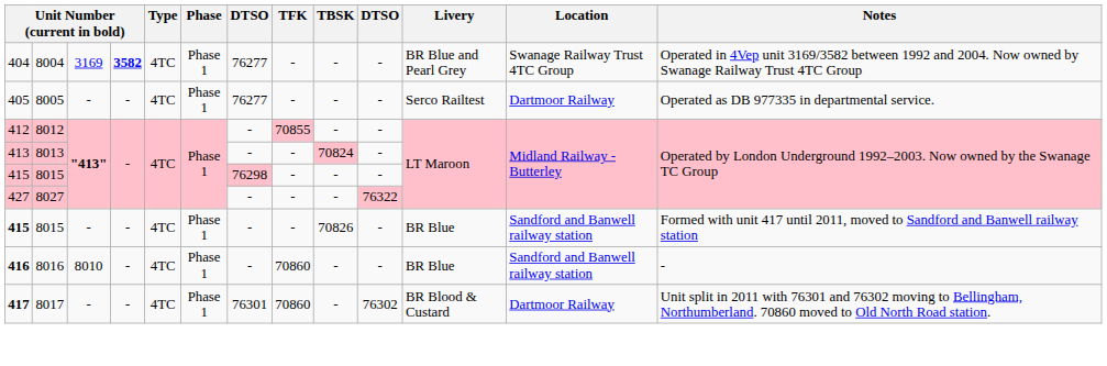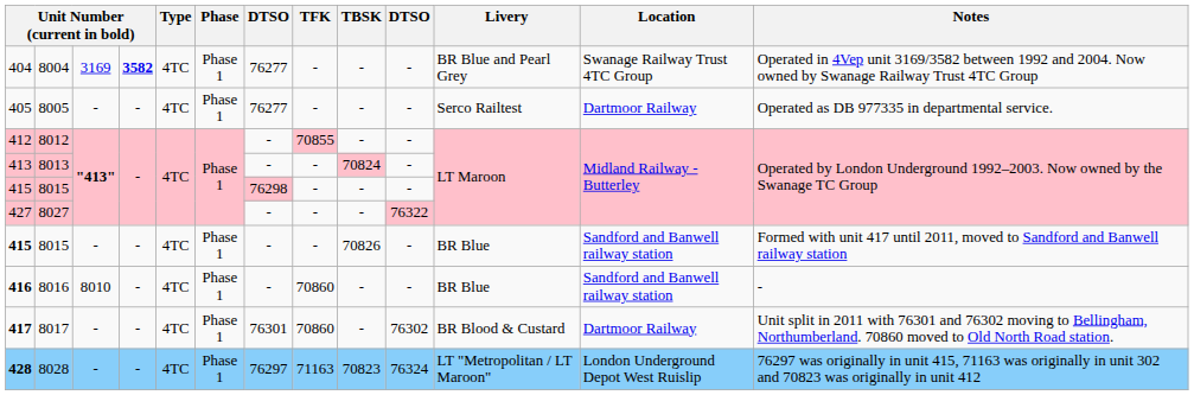 <table class="wikitable">
 <tr>
 <th colspan=4>Unit Number <br>(current in bold)</th>
 <th valign="top">Type</th>
 <th valign="top">Phase</th>
 <th valign="top">DTSO</th>
 <th valign="top">TFK</th>
 <th valign="top">TBSK</th>
 <th valign="top">DTSO</th>
 <th valign="top" align=left>Livery</th>
 <th valign="top" align=left>Location</th>
 <th valign="top" align=left>Notes</th>
 </tr>
 <tr>
 <td align=center>404</td>
 <td align=center>8004</td>
 <td align=center><a href='#'>3169</a></td>
 <td align=center><strong><a href='#'>3582</a></strong></td>
 <td align=center>4TC</td>
 <td align=center>Phase 1</td>
 <td align=center>76277</td>
 <td align=center>-</td>
 <td align=center>-</td>
 <td align=center>-</td>
 <td>BR Blue and Pearl Grey</td>
 <td>Swanage Railway Trust 4TC Group</td>
 <td>Operated in <a href='#'>4Vep</a> unit 3169/3582 between 1992 and 2004. Now owned by Swanage Railway Trust 4TC Group</td>
 </tr>
 <tr>
 <td align=center>405</td>
 <td align=center>8005</td>
 <td align=center>-</td>
 <td align=center>-</td>
 <td align=center>4TC</td>
 <td align=center>Phase 1</td>
 <td align=center>76277</td>
 <td align=center>-</td>
 <td align=center>-</td>
 <td align=center>-</td>
 <td>Serco Railtest</td>
 <td><a href='#'>Dartmoor Railway</a></td>
 <td>Operated as DB 977335 in departmental service.</td>
 </tr>
 <tr>
 <td bgcolor="pink" align=center>412</td>
 <td bgcolor="pink" align=center>8012</td>
 <td bgcolor="pink" rowspan=4 align=center><strong>"413"</strong></td>
 <td bgcolor="pink" rowspan=4 align=center>-</td>
 <td bgcolor="pink" rowspan=4 align=center>4TC</td>
 <td bgcolor="pink" rowspan=4 align=center>Phase 1</td>
 <td align=center>-</td>
 <td bgcolor="pink" align=center>70855</td>
 <td align=center>-</td>
 <td align=center>-</td>
 <td bgcolor="pink" rowspan=4>LT Maroon</td>
 <td bgcolor="pink" rowspan=4><a href='#'>Midland Railway - Butterley</a></td>
 <td bgcolor="pink" rowspan=4>Operated by London Underground 1992–2003. Now owned by the Swanage TC Group</td>
 </tr>
 <tr>
 <td bgcolor="pink" align=center>413</td>
 <td bgcolor="pink" align=center>8013</td>
 <td align=center>-</td>
 <td align=center>-</td>
 <td bgcolor="pink" align=center>70824</td>
 <td align=center>-</td>
 </tr>
 <tr>
 <td bgcolor="pink" align=center>415</td>
 <td bgcolor="pink" align=center>8015</td>
 <td bgcolor="pink" align=center>76298</td>
 <td align=center>-</td>
 <td align=center>-</td>
 <td align=center>-</td>
 </tr>
 <tr>
 <td bgcolor="pink" align=center>427</td>
 <td bgcolor="pink" align=center>8027</td>
 <td align=center>-</td>
 <td align=center>-</td>
 <td align=center>-</td>
 <td bgcolor="pink" align=center>76322</td>
 </tr>
 <tr>
 <td align=center><strong>415</strong></td>
 <td align=center>8015</td>
 <td align=center>-</td>
 <td align=center>-</td>
 <td align=center>4TC</td>
 <td align=center>Phase 1</td>
 <td align=center>-</td>
 <td align=center>-</td>
 <td align=center>70826</td>
 <td align=center>-</td>
 <td>BR Blue</td>
 <td><a href='#'>Sandford and Banwell railway station</a></td>
 <td>Formed with unit 417 until 2011, moved to <a href='#'>Sandford and Banwell railway station</a></td>
 </tr>
 <tr>
 <td align=center><strong>416</strong></td>
 <td align=center>8016</td>
 <td align=center>8010</td>
 <td align=center>-</td>
 <td align=center>4TC</td>
 <td align=center>Phase 1</td>
 <td align=center>-</td>
 <td align=center>70860</td>
 <td align=center>-</td>
 <td align=center>-</td>
 <td>BR Blue</td>
 <td><a href='#'>Sandford and Banwell railway station</a></td>
 <td>-</td>
 </tr>
 <tr>
 <td align=center><strong>417</strong></td>
 <td align=center>8017</td>
 <td align=center>-</td>
 <td align=center>-</td>
 <td align=center>4TC</td>
 <td align=center>Phase 1</td>
 <td align=center>76301</td>
 <td align=center>70860</td>
 <td align=center>-</td>
 <td align=center>76302</td>
 <td>BR Blood & Custard</td>
 <td><a href='#'>Dartmoor Railway</a></td>
 <td>Unit split in 2011 with 76301 and 76302 moving to <a href='#'>Bellingham, Northumberland</a>. 70860 moved to <a href='#'>Old North Road station</a>.</td>
 </tr>
+<tr>
+<td bgcolor=#87CEFA align=center><strong>428</strong></td>
+<td bgcolor=#87CEFA align=center>8028</td>
+<td bgcolor=#87CEFA align=center>-</td>
+<td bgcolor=#87CEFA align=center>-</td>
+<td bgcolor=#87CEFA align=center>4TC</td>
+<td bgcolor=#87CEFA align=center>Phase 1</td>
+<td bgcolor=#87CEFA align=center>76297</td>
+<td bgcolor=#87CEFA align=center>71163</td>
+<td bgcolor=#87CEFA align=center>70823</td>
+<td bgcolor=#87CEFA align=center>76324</td>
+<td bgcolor=#87CEFA>LT "Metropolitan / LT Maroon"</td>
+<td bgcolor=#87CEFA>London Underground Depot West Ruislip</td>
+<td bgcolor=#87CEFA>76297 was originally in unit 415, 71163 was originally in unit 302 and 70823 was originally in unit 412</td>
+</tr>
 </table>
